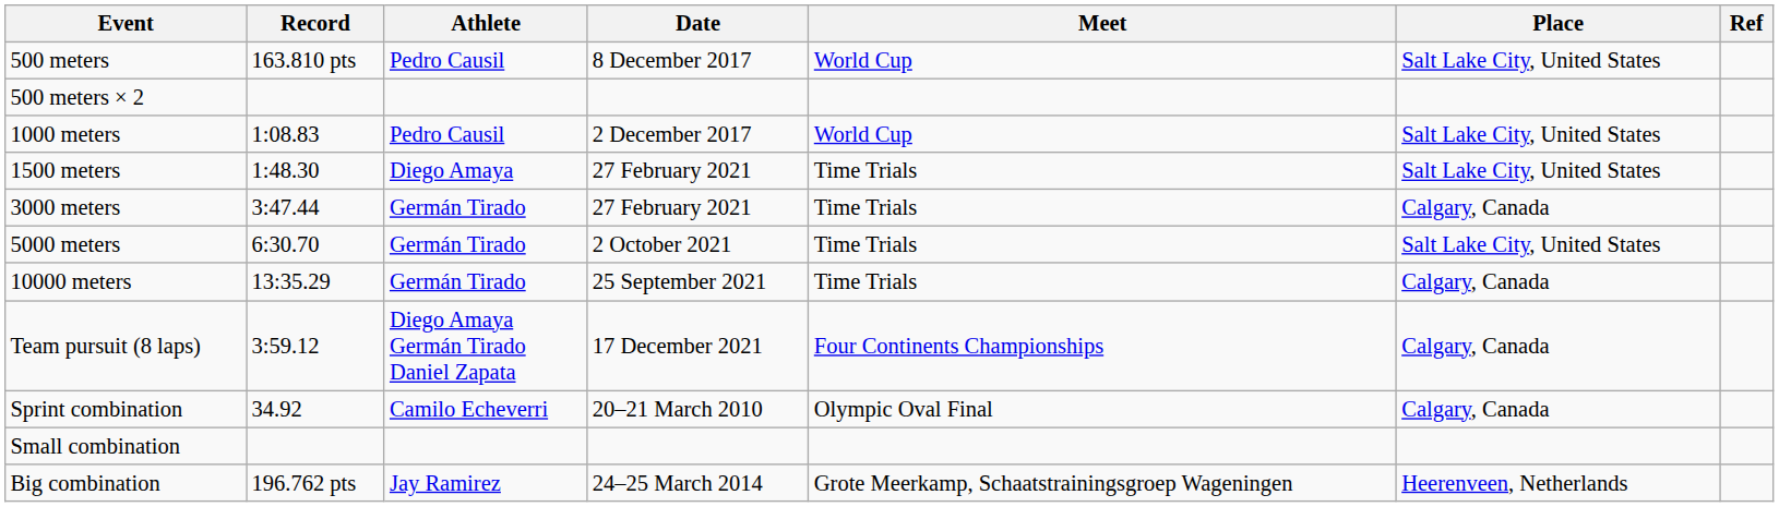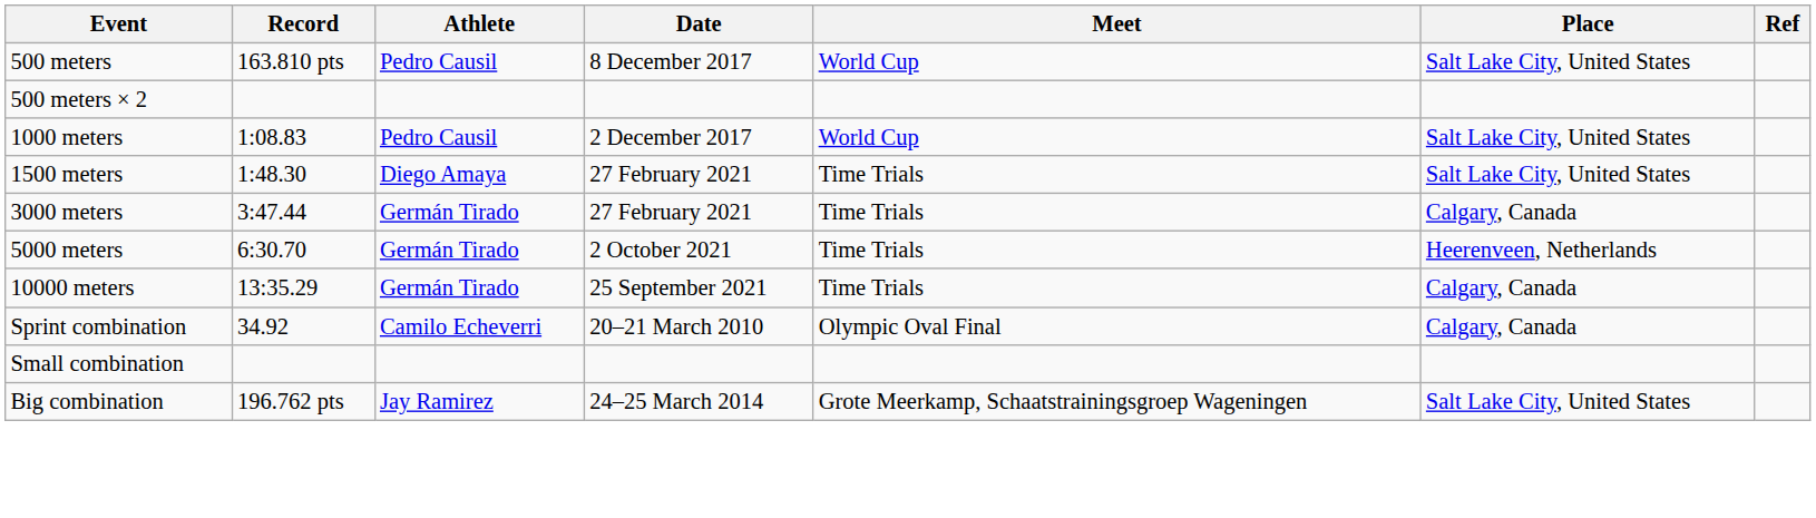 <table class="wikitable" style="font-size:95%; width: 95%;">
 <tr>
 <th>Event</th>
 <th>Record</th>
 <th>Athlete</th>
 <th>Date</th>
 <th>Meet</th>
 <th>Place</th>
 <th>Ref</th>
 </tr>
 <tr>
 <td>500 meters</td>
 <td>163.810 pts</td>
 <td><a href='#'>Pedro Causil</a></td>
 <td>8 December 2017</td>
 <td><a href='#'>World Cup</a></td>
 <td><a href='#'>Salt Lake City</a>, United States</td>
 <td></td>
 </tr>
 <tr>
 <td>500 meters × 2</td>
 <td></td>
 <td></td>
 <td></td>
 <td></td>
 <td></td>
 <td></td>
 </tr>
 <tr>
 <td>1000 meters</td>
 <td>1:08.83</td>
 <td><a href='#'>Pedro Causil</a></td>
 <td>2 December 2017</td>
 <td><a href='#'>World Cup</a></td>
 <td><a href='#'>Salt Lake City</a>, United States</td>
 <td></td>
 </tr>
 <tr>
 <td>1500 meters</td>
 <td>1:48.30</td>
 <td><a href='#'>Diego Amaya</a></td>
 <td>27 February 2021</td>
 <td>Time Trials</td>
 <td><a href='#'>Salt Lake City</a>, United States</td>
 <td></td>
 </tr>
 <tr>
 <td>3000 meters</td>
 <td>3:47.44</td>
 <td><a href='#'>Germán Tirado</a></td>
 <td>27 February 2021</td>
 <td>Time Trials</td>
 <td><a href='#'>Calgary</a>, Canada</td>
 <td></td>
 </tr>
 <tr>
 <td>5000 meters</td>
 <td>6:30.70</td>
 <td><a href='#'>Germán Tirado</a></td>
 <td>2 October 2021</td>
 <td>Time Trials</td>
-<td><a href='#'>Salt Lake City</a>, United States</td>
+<td><a href='#'>Heerenveen</a>, Netherlands</td>
 <td></td>
 </tr>
 <tr>
 <td>10000 meters</td>
 <td>13:35.29</td>
 <td><a href='#'>Germán Tirado</a></td>
 <td>25 September 2021</td>
 <td>Time Trials</td>
-<td><a href='#'>Calgary</a>, Canada</td>
-<td></td>
-</tr>
-<tr>
-<td>Team pursuit (8 laps)</td>
-<td>3:59.12</td>
-<td><a href='#'>Diego Amaya</a><br><a href='#'>Germán Tirado</a><br><a href='#'>Daniel Zapata</a></td>
-<td>17 December 2021</td>
-<td><a href='#'>Four Continents Championships</a></td>
 <td><a href='#'>Calgary</a>, Canada</td>
 <td></td>
 </tr>
 <tr>
 <td>Sprint combination</td>
 <td>34.92</td>
 <td><a href='#'>Camilo Echeverri</a></td>
 <td>20–21 March 2010</td>
 <td>Olympic Oval Final</td>
 <td><a href='#'>Calgary</a>, Canada</td>
 <td></td>
 </tr>
 <tr>
 <td>Small combination</td>
 <td></td>
 <td></td>
 <td></td>
 <td></td>
 <td></td>
 <td></td>
 </tr>
 <tr>
 <td>Big combination</td>
 <td>196.762 pts</td>
 <td><a href='#'>Jay Ramirez</a></td>
 <td>24–25 March 2014</td>
 <td>Grote Meerkamp, Schaatstrainingsgroep Wageningen</td>
-<td><a href='#'>Heerenveen</a>, Netherlands</td>
+<td><a href='#'>Salt Lake City</a>, United States</td>
 <td></td>
 </tr>
 </table>
